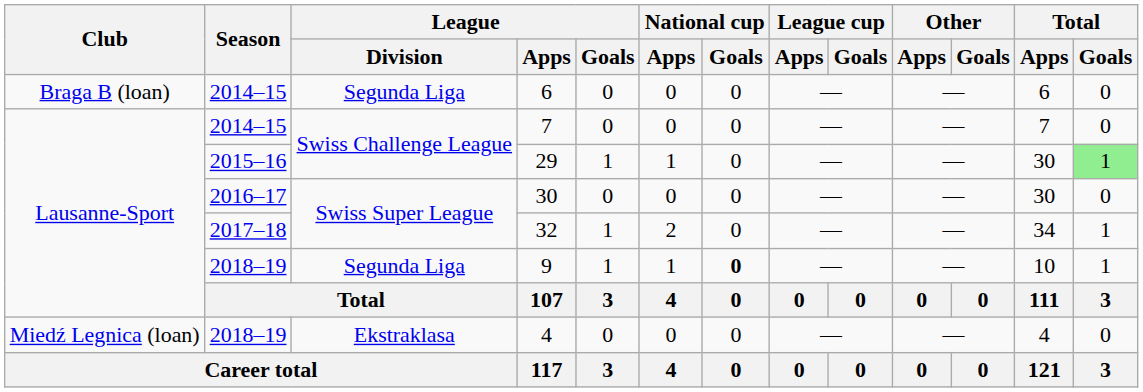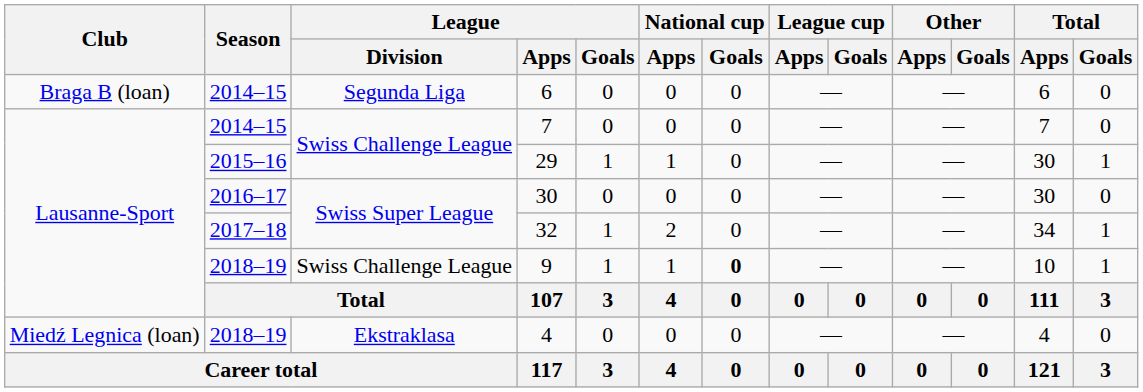 <table class="wikitable" style="text-align:center">
 <tr>
 <th rowspan="2">Club</th>
 <th rowspan="2">Season</th>
 <th colspan="3">League</th>
 <th colspan="2">National cup</th>
 <th colspan="2">League cup</th>
 <th colspan="2">Other</th>
 <th colspan="2">Total</th>
 </tr>
 <tr>
 <th>Division</th>
 <th>Apps</th>
 <th>Goals</th>
 <th>Apps</th>
 <th>Goals</th>
 <th>Apps</th>
 <th>Goals</th>
 <th>Apps</th>
 <th>Goals</th>
 <th>Apps</th>
 <th>Goals</th>
 </tr>
 <tr>
 <td><a href='#'>Braga B</a> (loan)</td>
 <td><a href='#'>2014–15</a></td>
 <td><a href='#'>Segunda Liga</a></td>
 <td>6</td>
 <td>0</td>
 <td>0</td>
 <td>0</td>
 <td colspan="2">—</td>
 <td colspan="2">—</td>
 <td>6</td>
 <td>0</td>
 </tr>
 <tr>
 <td rowspan="6"><a href='#'>Lausanne-Sport</a></td>
 <td><a href='#'>2014–15</a></td>
 <td rowspan="2"><a href='#'>Swiss Challenge League</a></td>
 <td>7</td>
 <td>0</td>
 <td>0</td>
 <td>0</td>
 <td colspan="2">—</td>
 <td colspan="2">—</td>
 <td>7</td>
 <td>0</td>
 </tr>
 <tr>
 <td><a href='#'>2015–16</a></td>
 <td>29</td>
 <td>1</td>
 <td>1</td>
 <td>0</td>
 <td colspan="2">—</td>
 <td colspan="2">—</td>
 <td>30</td>
-<td style="background: lightgreen;">1</td>
+<td>1</td>
 </tr>
 <tr>
 <td><a href='#'>2016–17</a></td>
 <td rowspan="2"><a href='#'>Swiss Super League</a></td>
 <td>30</td>
 <td>0</td>
 <td>0</td>
 <td>0</td>
 <td colspan="2">—</td>
 <td colspan="2">—</td>
 <td>30</td>
 <td>0</td>
 </tr>
 <tr>
 <td><a href='#'>2017–18</a></td>
 <td>32</td>
 <td>1</td>
 <td>2</td>
 <td>0</td>
 <td colspan="2">—</td>
 <td colspan="2">—</td>
 <td>34</td>
 <td>1</td>
 </tr>
 <tr>
 <td><a href='#'>2018–19</a></td>
-<td><a href='#'>Segunda Liga</a></td>
+<td>Swiss Challenge League</td>
 <td>9</td>
 <td>1</td>
 <td>1</td>
 <td><strong>0</strong></td>
 <td colspan="2">—</td>
 <td colspan="2">—</td>
 <td>10</td>
 <td>1</td>
 </tr>
 <tr>
 <th colspan="2">Total</th>
 <th>107</th>
 <th>3</th>
 <th>4</th>
 <th>0</th>
 <th>0</th>
 <th>0</th>
 <th>0</th>
 <th>0</th>
 <th>111</th>
 <th>3</th>
 </tr>
 <tr>
 <td><a href='#'>Miedź Legnica</a> (loan)</td>
 <td><a href='#'>2018–19</a></td>
 <td><a href='#'>Ekstraklasa</a></td>
 <td>4</td>
 <td>0</td>
 <td>0</td>
 <td>0</td>
 <td colspan="2">—</td>
 <td colspan="2">—</td>
 <td>4</td>
 <td>0</td>
 </tr>
 <tr>
 <th colspan="3">Career total</th>
 <th>117</th>
 <th>3</th>
 <th>4</th>
 <th>0</th>
 <th>0</th>
 <th>0</th>
 <th>0</th>
 <th>0</th>
 <th>121</th>
 <th>3</th>
 </tr>
 </table>
